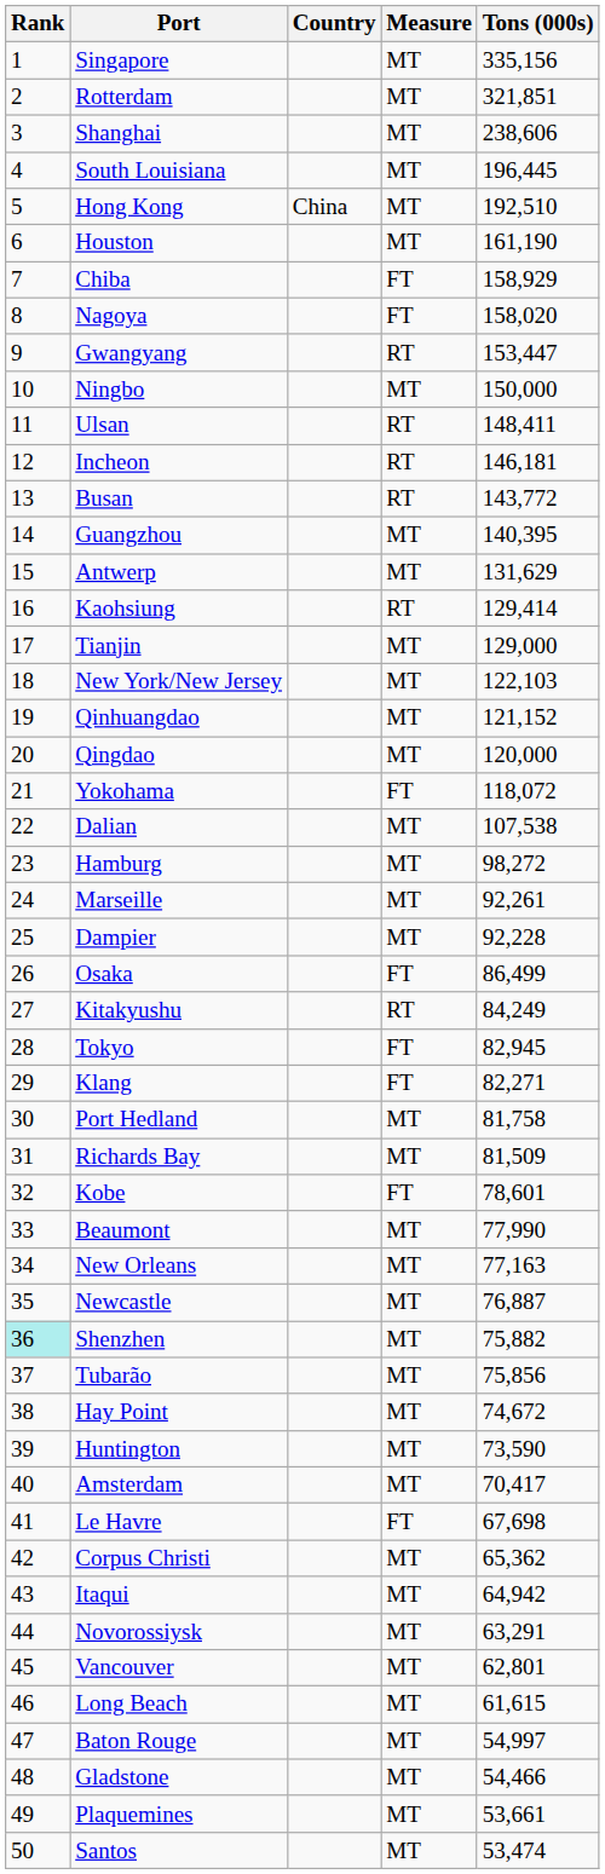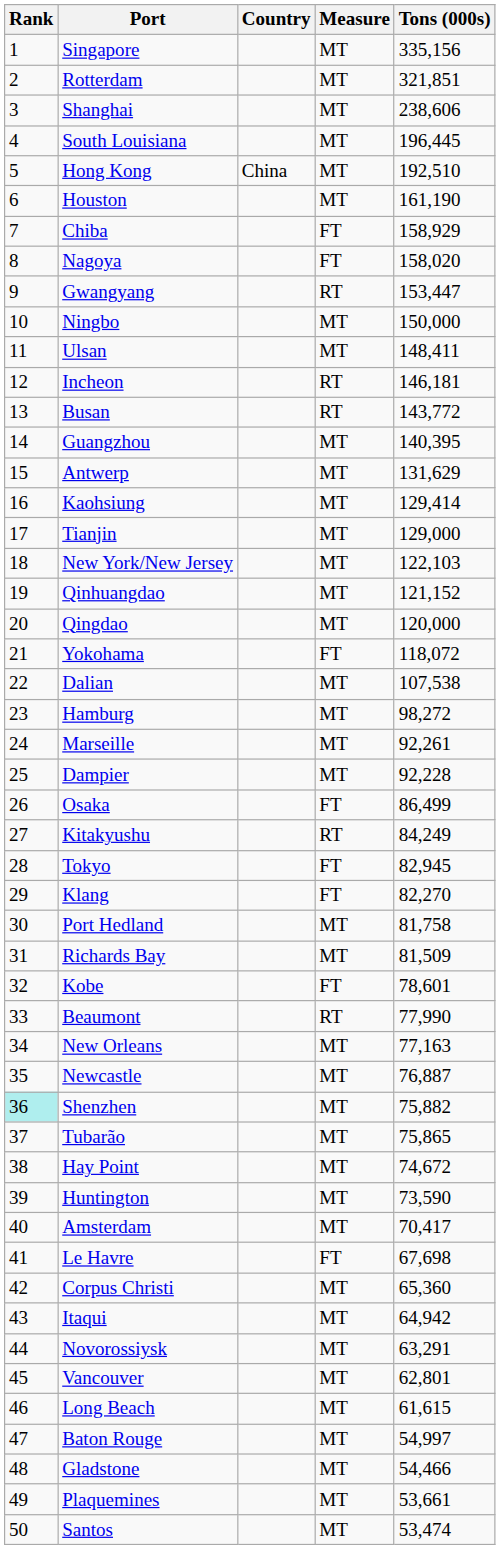 <table class="wikitable sortable">
 <tr>
 <th>Rank</th>
 <th>Port</th>
 <th>Country</th>
 <th>Measure</th>
 <th>Tons (000s)</th>
 </tr>
 <tr>
 <td>1</td>
 <td> <a href='#'>Singapore</a></td>
 <td></td>
 <td>MT</td>
 <td>335,156</td>
 </tr>
 <tr>
 <td>2</td>
 <td> <a href='#'>Rotterdam</a></td>
 <td></td>
 <td>MT</td>
 <td>321,851</td>
 </tr>
 <tr>
 <td>3</td>
 <td> <a href='#'>Shanghai</a></td>
 <td></td>
 <td>MT</td>
 <td>238,606</td>
 </tr>
 <tr>
 <td>4</td>
 <td> <a href='#'>South Louisiana</a></td>
 <td></td>
 <td>MT</td>
 <td>196,445</td>
 </tr>
 <tr>
 <td>5</td>
 <td> <a href='#'>Hong Kong</a></td>
 <td> China</td>
 <td>MT</td>
 <td>192,510</td>
 </tr>
 <tr>
 <td>6</td>
 <td> <a href='#'>Houston</a></td>
 <td></td>
 <td>MT</td>
 <td>161,190</td>
 </tr>
 <tr>
 <td>7</td>
 <td> <a href='#'>Chiba</a></td>
 <td></td>
 <td>FT</td>
 <td>158,929</td>
 </tr>
 <tr>
 <td>8</td>
 <td> <a href='#'>Nagoya</a></td>
 <td></td>
 <td>FT</td>
 <td>158,020</td>
 </tr>
 <tr>
 <td>9</td>
 <td> <a href='#'>Gwangyang</a></td>
 <td></td>
 <td>RT</td>
 <td>153,447</td>
 </tr>
 <tr>
 <td>10</td>
 <td> <a href='#'>Ningbo</a></td>
 <td></td>
 <td>MT</td>
 <td>150,000</td>
 </tr>
 <tr>
 <td>11</td>
 <td> <a href='#'>Ulsan</a></td>
 <td></td>
-<td>RT</td>
+<td>MT</td>
 <td>148,411</td>
 </tr>
 <tr>
 <td>12</td>
 <td> <a href='#'>Incheon</a></td>
 <td></td>
 <td>RT</td>
 <td>146,181</td>
 </tr>
 <tr>
 <td>13</td>
 <td> <a href='#'>Busan</a></td>
 <td></td>
 <td>RT</td>
 <td>143,772</td>
 </tr>
 <tr>
 <td>14</td>
 <td> <a href='#'>Guangzhou</a></td>
 <td></td>
 <td>MT</td>
 <td>140,395</td>
 </tr>
 <tr>
 <td>15</td>
 <td> <a href='#'>Antwerp</a></td>
 <td></td>
 <td>MT</td>
 <td>131,629</td>
 </tr>
 <tr>
 <td>16</td>
 <td> <a href='#'>Kaohsiung</a></td>
 <td></td>
-<td>RT</td>
+<td>MT</td>
 <td>129,414</td>
 </tr>
 <tr>
 <td>17</td>
 <td> <a href='#'>Tianjin</a></td>
 <td></td>
 <td>MT</td>
 <td>129,000</td>
 </tr>
 <tr>
 <td>18</td>
 <td> <a href='#'>New York/New Jersey</a></td>
 <td></td>
 <td>MT</td>
 <td>122,103</td>
 </tr>
 <tr>
 <td>19</td>
 <td> <a href='#'>Qinhuangdao</a></td>
 <td></td>
 <td>MT</td>
 <td>121,152</td>
 </tr>
 <tr>
 <td>20</td>
 <td> <a href='#'>Qingdao</a></td>
 <td></td>
 <td>MT</td>
 <td>120,000</td>
 </tr>
 <tr>
 <td>21</td>
 <td> <a href='#'>Yokohama</a></td>
 <td></td>
 <td>FT</td>
 <td>118,072</td>
 </tr>
 <tr>
 <td>22</td>
 <td> <a href='#'>Dalian</a></td>
 <td></td>
 <td>MT</td>
 <td>107,538</td>
 </tr>
 <tr>
 <td>23</td>
 <td> <a href='#'>Hamburg</a></td>
 <td></td>
 <td>MT</td>
 <td>98,272</td>
 </tr>
 <tr>
 <td>24</td>
 <td> <a href='#'>Marseille</a></td>
 <td></td>
 <td>MT</td>
 <td>92,261</td>
 </tr>
 <tr>
 <td>25</td>
 <td> <a href='#'>Dampier</a></td>
 <td></td>
 <td>MT</td>
 <td>92,228</td>
 </tr>
 <tr>
 <td>26</td>
 <td> <a href='#'>Osaka</a></td>
 <td></td>
 <td>FT</td>
 <td>86,499</td>
 </tr>
 <tr>
 <td>27</td>
 <td> <a href='#'>Kitakyushu</a></td>
 <td></td>
 <td>RT</td>
 <td>84,249</td>
 </tr>
 <tr>
 <td>28</td>
 <td> <a href='#'>Tokyo</a></td>
 <td></td>
 <td>FT</td>
 <td>82,945</td>
 </tr>
 <tr>
 <td>29</td>
 <td> <a href='#'>Klang</a></td>
 <td></td>
 <td>FT</td>
-<td>82,271</td>
+<td>82,270</td>
 </tr>
 <tr>
 <td>30</td>
 <td> <a href='#'>Port Hedland</a></td>
 <td></td>
 <td>MT</td>
 <td>81,758</td>
 </tr>
 <tr>
 <td>31</td>
 <td> <a href='#'>Richards Bay</a></td>
 <td></td>
 <td>MT</td>
 <td>81,509</td>
 </tr>
 <tr>
 <td>32</td>
 <td> <a href='#'>Kobe</a></td>
 <td></td>
 <td>FT</td>
 <td>78,601</td>
 </tr>
 <tr>
 <td>33</td>
 <td> <a href='#'>Beaumont</a></td>
 <td></td>
-<td>MT</td>
+<td>RT</td>
 <td>77,990</td>
 </tr>
 <tr>
 <td>34</td>
 <td> <a href='#'>New Orleans</a></td>
 <td></td>
 <td>MT</td>
 <td>77,163</td>
 </tr>
 <tr>
 <td>35</td>
 <td> <a href='#'>Newcastle</a></td>
 <td></td>
 <td>MT</td>
 <td>76,887</td>
 </tr>
 <tr>
 <td style="background: paleturquoise;">36</td>
 <td> <a href='#'>Shenzhen</a></td>
 <td></td>
 <td>MT</td>
 <td>75,882</td>
 </tr>
 <tr>
 <td>37</td>
 <td> <a href='#'>Tubarão</a></td>
 <td></td>
 <td>MT</td>
-<td>75,856</td>
+<td>75,865</td>
 </tr>
 <tr>
 <td>38</td>
 <td> <a href='#'>Hay Point</a></td>
 <td></td>
 <td>MT</td>
 <td>74,672</td>
 </tr>
 <tr>
 <td>39</td>
 <td> <a href='#'>Huntington</a></td>
 <td></td>
 <td>MT</td>
 <td>73,590</td>
 </tr>
 <tr>
 <td>40</td>
 <td> <a href='#'>Amsterdam</a></td>
 <td></td>
 <td>MT</td>
 <td>70,417</td>
 </tr>
 <tr>
 <td>41</td>
 <td> <a href='#'>Le Havre</a></td>
 <td></td>
 <td>FT</td>
 <td>67,698</td>
 </tr>
 <tr>
 <td>42</td>
 <td> <a href='#'>Corpus Christi</a></td>
 <td></td>
 <td>MT</td>
-<td>65,362</td>
+<td>65,360</td>
 </tr>
 <tr>
 <td>43</td>
 <td> <a href='#'>Itaqui</a></td>
 <td></td>
 <td>MT</td>
 <td>64,942</td>
 </tr>
 <tr>
 <td>44</td>
 <td> <a href='#'>Novorossiysk</a></td>
 <td></td>
 <td>MT</td>
 <td>63,291</td>
 </tr>
 <tr>
 <td>45</td>
 <td> <a href='#'>Vancouver</a></td>
 <td></td>
 <td>MT</td>
 <td>62,801</td>
 </tr>
 <tr>
 <td>46</td>
 <td> <a href='#'>Long Beach</a></td>
 <td></td>
 <td>MT</td>
 <td>61,615</td>
 </tr>
 <tr>
 <td>47</td>
 <td> <a href='#'>Baton Rouge</a></td>
 <td></td>
 <td>MT</td>
 <td>54,997</td>
 </tr>
 <tr>
 <td>48</td>
 <td> <a href='#'>Gladstone</a></td>
 <td></td>
 <td>MT</td>
 <td>54,466</td>
 </tr>
 <tr>
 <td>49</td>
 <td> <a href='#'>Plaquemines</a></td>
 <td></td>
 <td>MT</td>
 <td>53,661</td>
 </tr>
 <tr>
 <td>50</td>
 <td> <a href='#'>Santos</a></td>
 <td></td>
 <td>MT</td>
 <td>53,474</td>
 </tr>
 </table>
